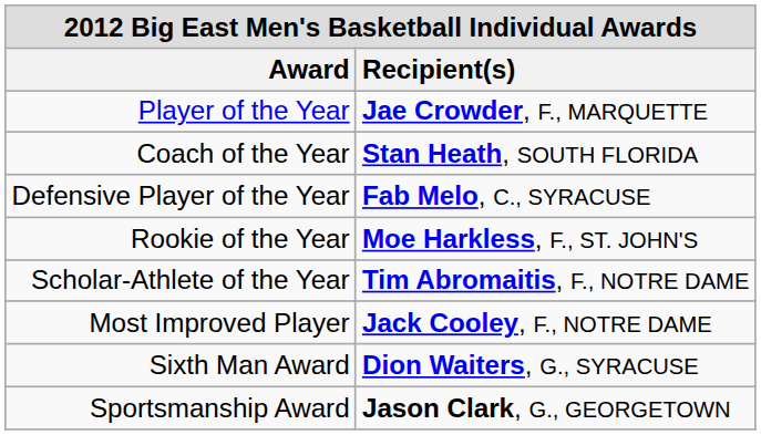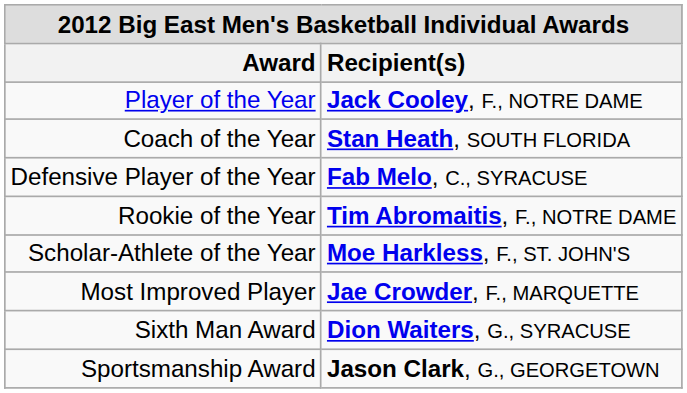 <table class="wikitable" style="white-space:nowrap; font-size:90%;">
 <tr>
 <td colspan="7" style="text-align:center; background:#ddd;"><strong>2012 Big East Men's Basketball Individual Awards</strong></td>
 </tr>
 <tr>
 <th style="text-align:right;">Award</th>
 <th style="text-align:left;">Recipient(s)</th>
 </tr>
 <tr>
 <td style="text-align:right;"><a href='#'>Player of the Year</a></td>
-<td style="text-align:left;"><strong><a href='#'>Jae Crowder</a></strong>, <small>F., MARQUETTE</small><br></td>
+<td style="text-align:left;"><strong><a href='#'>Jack Cooley</a></strong>, <small>F., NOTRE DAME</small><br></td>
 </tr>
 <tr>
 <td style="text-align:right;">Coach of the Year</td>
 <td style="text-align:left;"><strong><a href='#'>Stan Heath</a></strong>, <small>SOUTH FLORIDA</small><br></td>
 </tr>
 <tr>
 <td style="text-align:right;">Defensive Player of the Year</td>
 <td style="text-align:left;"><strong><a href='#'>Fab Melo</a></strong>, <small>C., SYRACUSE</small><br></td>
 </tr>
 <tr>
 <td style="text-align:right;">Rookie of the Year</td>
+<td style="text-align:left;"><strong><a href='#'>Tim Abromaitis</a></strong>, <small>F., NOTRE DAME</small><br></td>
+</tr>
+<tr>
+<td style="text-align:right;">Scholar-Athlete of the Year</td>
 <td style="text-align:left;"><strong><a href='#'>Moe Harkless</a></strong>, <small>F., ST. JOHN'S</small><br></td>
 </tr>
 <tr>
-<td style="text-align:right;">Scholar-Athlete of the Year</td>
-<td style="text-align:left;"><strong><a href='#'>Tim Abromaitis</a></strong>, <small>F., NOTRE DAME</small><br></td>
-</tr>
-<tr>
 <td style="text-align:right;">Most Improved Player</td>
-<td style="text-align:left;"><strong><a href='#'>Jack Cooley</a></strong>, <small>F., NOTRE DAME</small><br></td>
+<td style="text-align:left;"><strong><a href='#'>Jae Crowder</a></strong>, <small>F., MARQUETTE</small><br></td>
 </tr>
 <tr>
 <td style="text-align:right;">Sixth Man Award</td>
 <td style="text-align:left;"><strong><a href='#'>Dion Waiters</a></strong>, <small>G., SYRACUSE</small><br></td>
 </tr>
 <tr>
 <td style="text-align:right;">Sportsmanship Award</td>
 <td style="text-align:left;"><strong>Jason Clark</strong>, <small>G., GEORGETOWN</small><br></td>
 </tr>
 </table>
